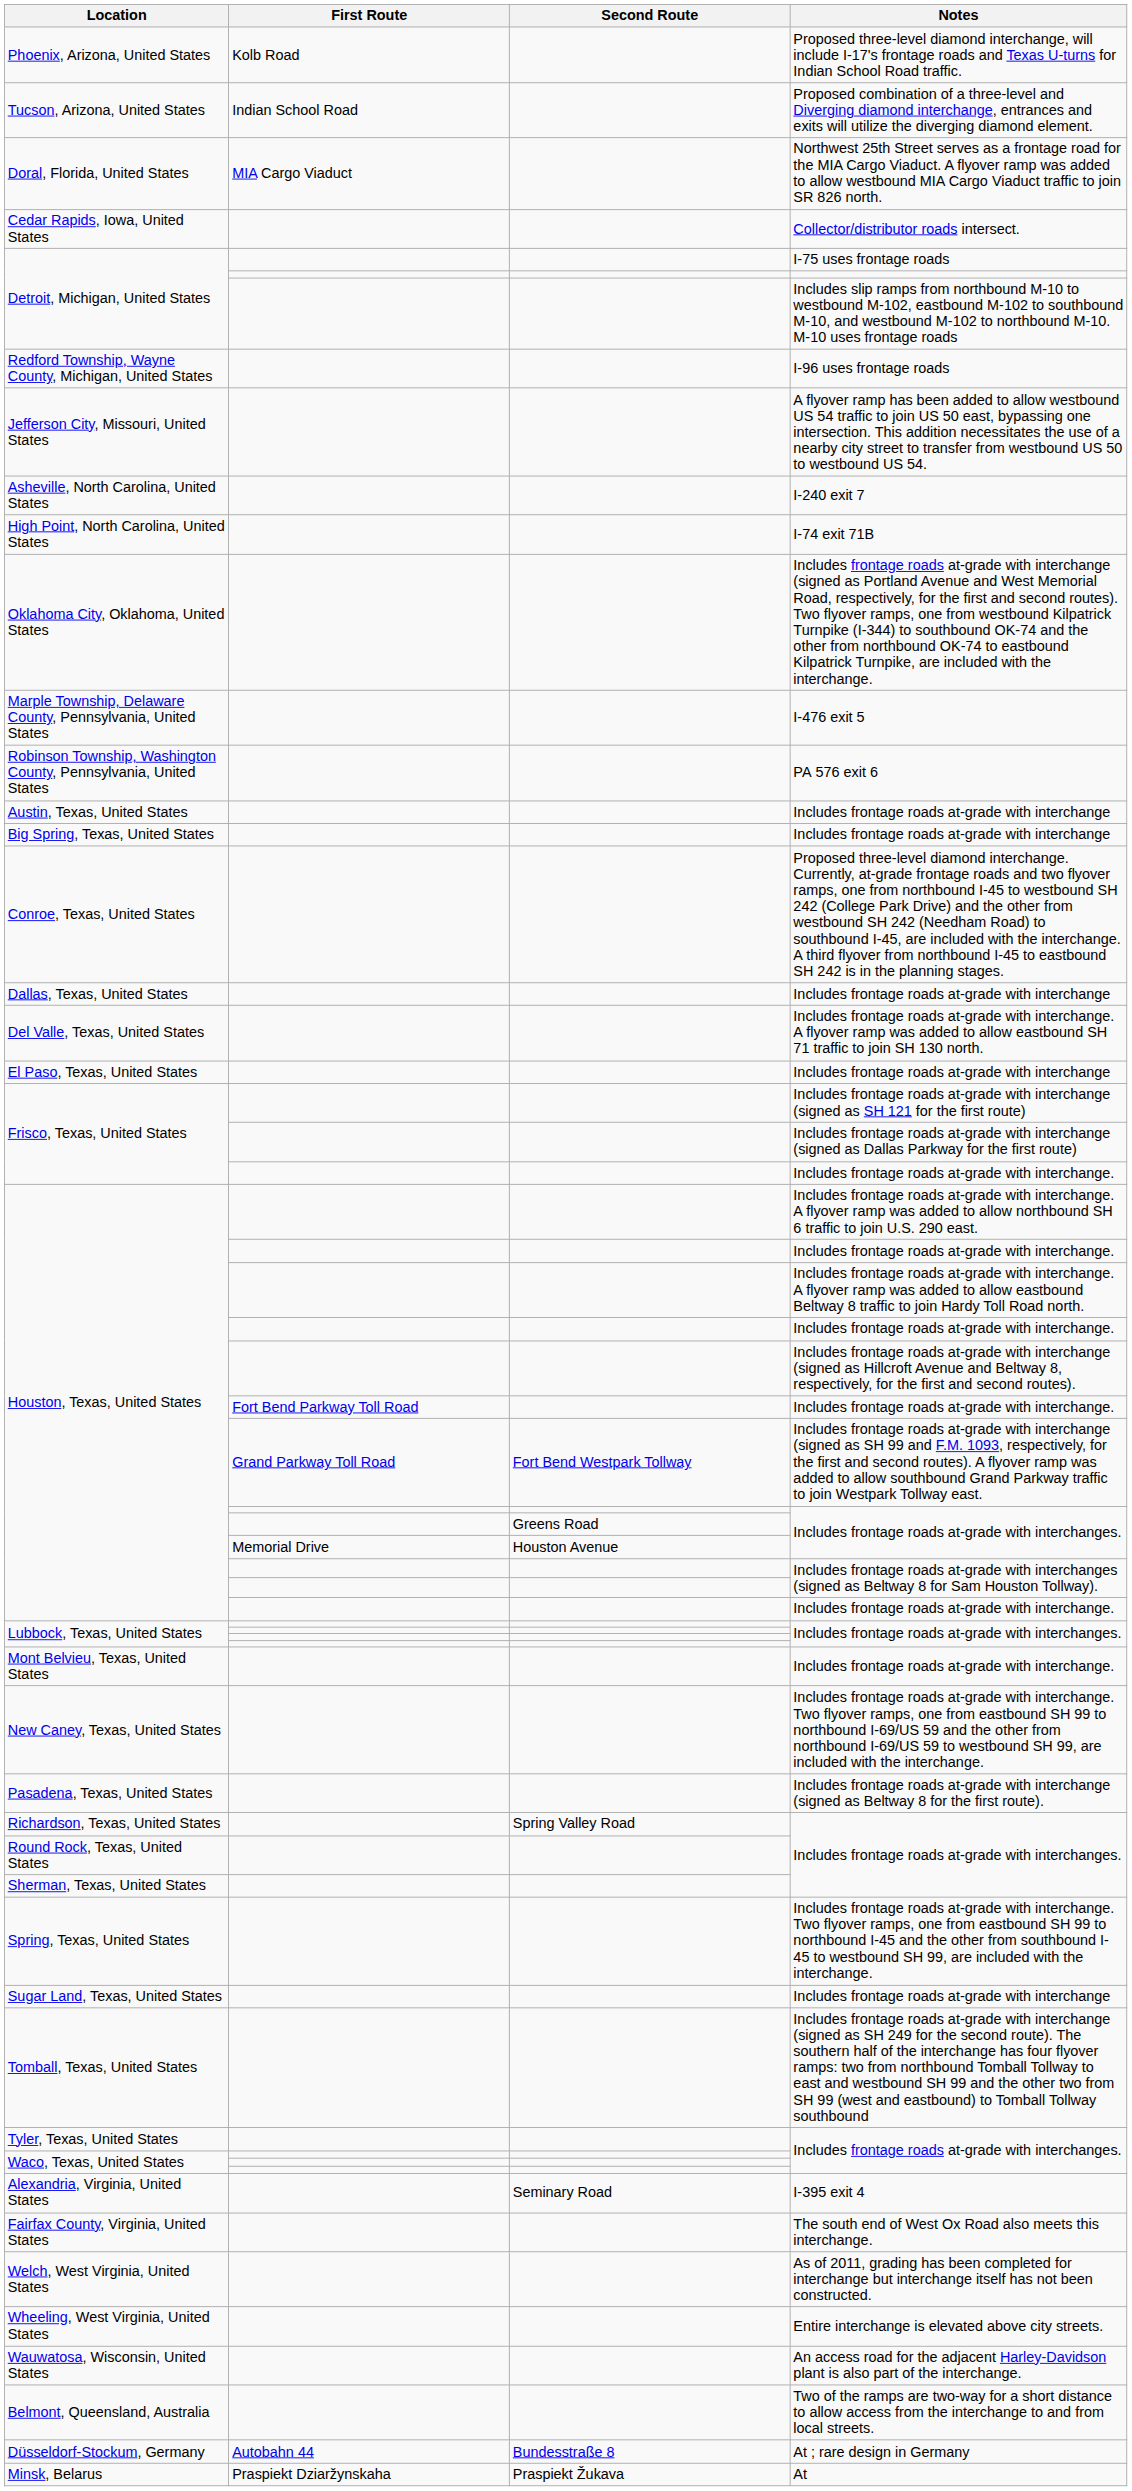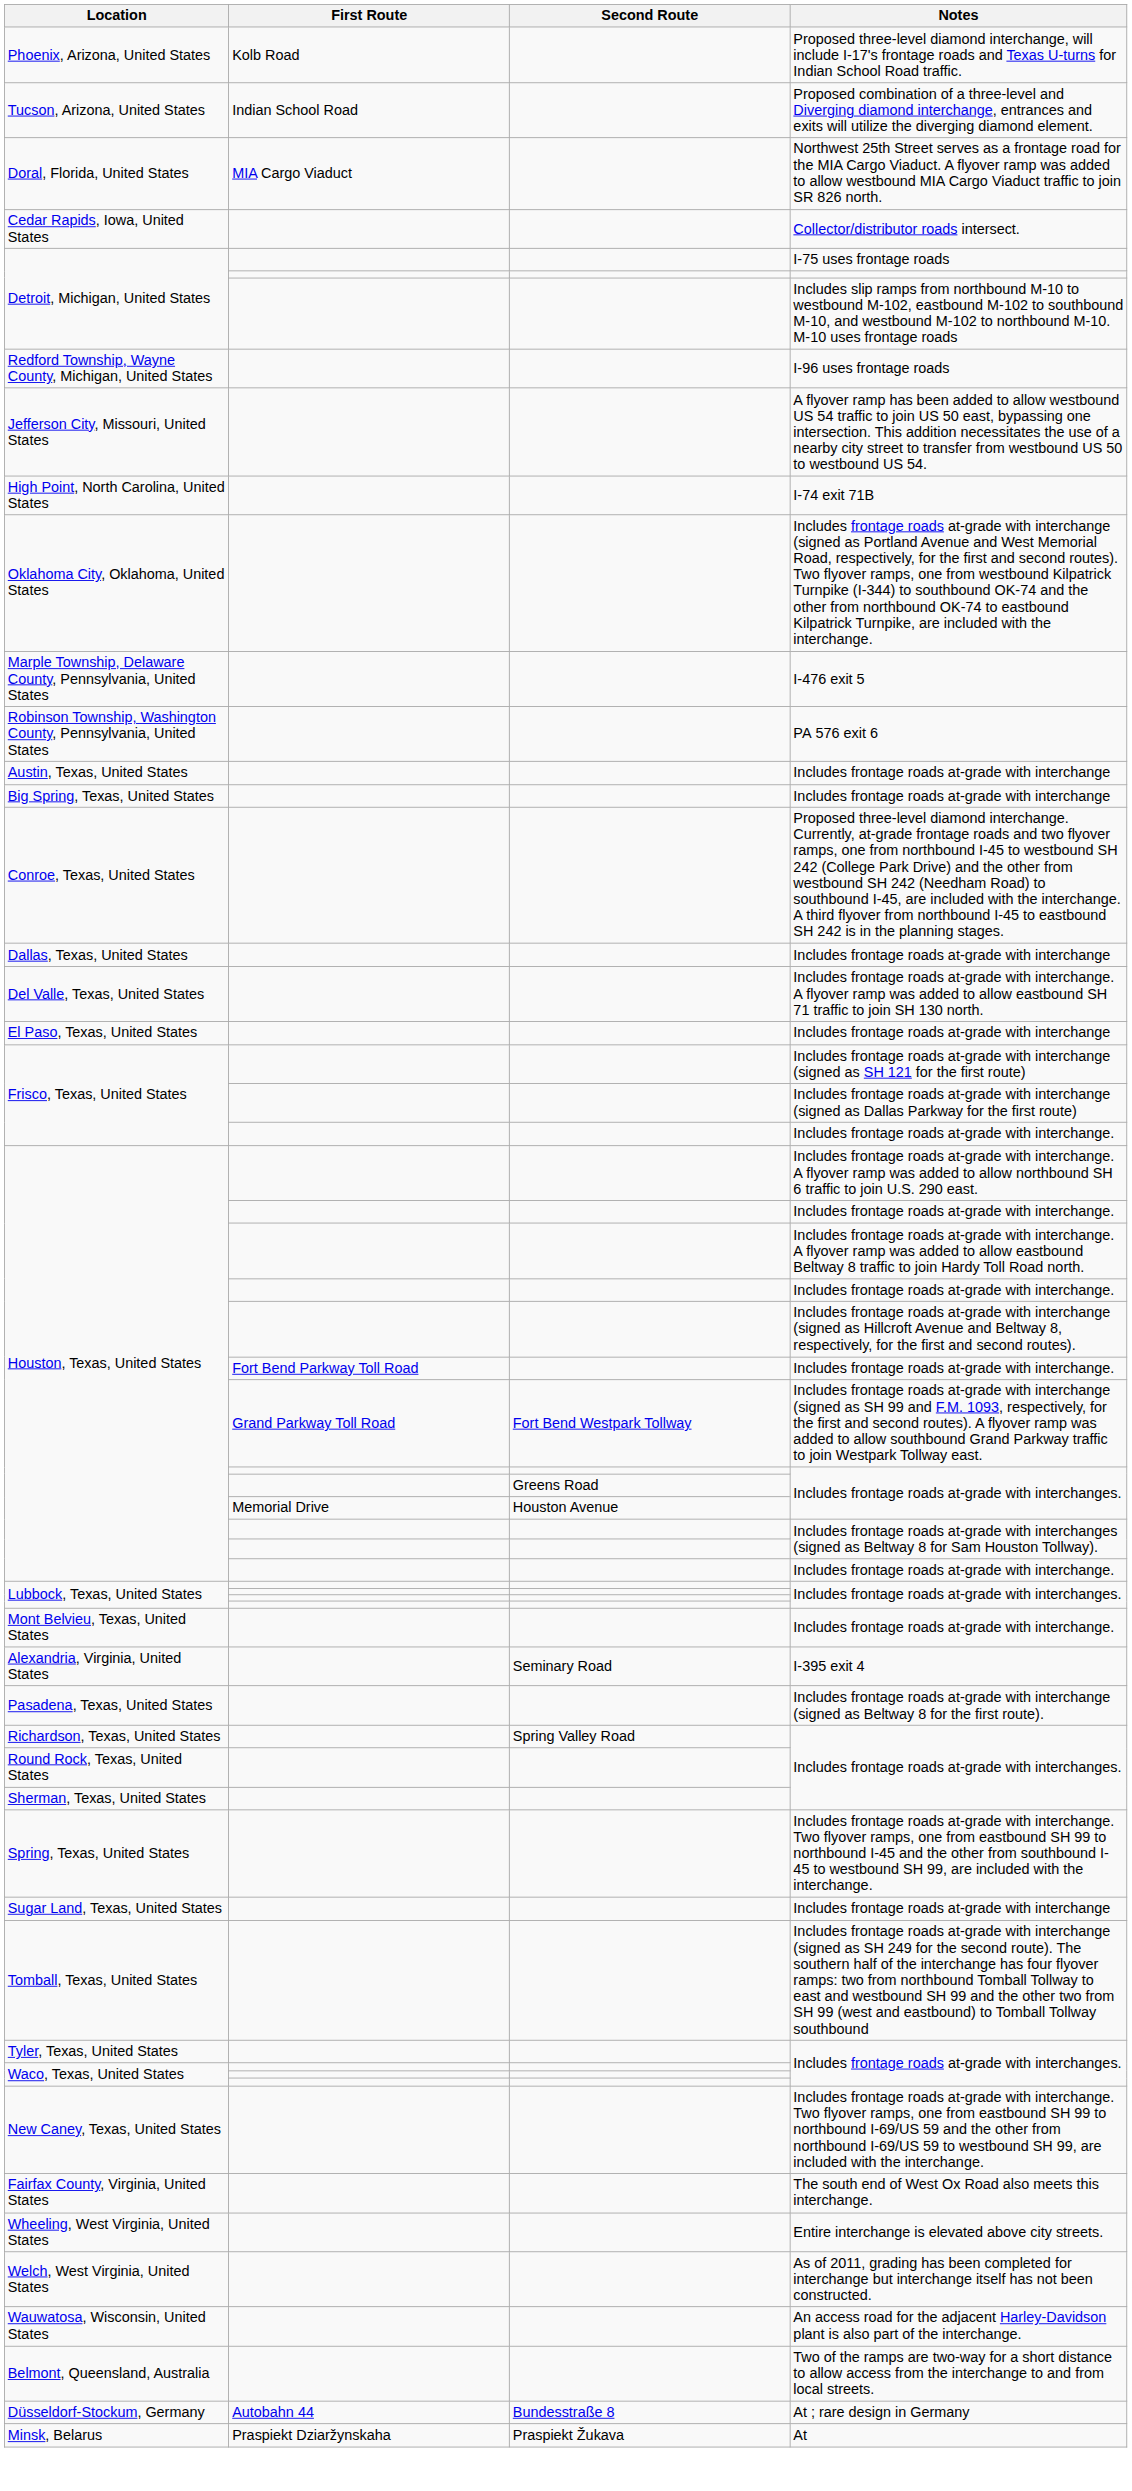 <table class="wikitable">
 <tr>
 <th width="20%">Location</th>
 <th width="25%">First Route</th>
 <th width="25%">Second Route</th>
 <th width="30%">Notes</th>
 </tr>
 <tr>
 <td><a href='#'>Phoenix</a>, Arizona, United States</td>
 <td>Kolb Road</td>
 <td></td>
 <td>Proposed three-level diamond interchange, will include I-17's frontage roads and <a href='#'>Texas U-turns</a> for Indian School Road traffic.</td>
 </tr>
 <tr>
 <td><a href='#'>Tucson</a>, Arizona, United States</td>
 <td>Indian School Road</td>
 <td></td>
 <td>Proposed combination of a three-level and <a href='#'>Diverging diamond interchange</a>, entrances and exits will utilize the diverging diamond element.</td>
 </tr>
 <tr>
 <td><a href='#'>Doral</a>, Florida, United States</td>
 <td><a href='#'>MIA</a> Cargo Viaduct</td>
 <td></td>
 <td>Northwest 25th Street serves as a frontage road for the MIA Cargo Viaduct.  A flyover ramp was added to allow westbound MIA Cargo Viaduct traffic to join SR 826 north.</td>
 </tr>
 <tr>
 <td><a href='#'>Cedar Rapids</a>, Iowa, United States</td>
 <td></td>
 <td></td>
 <td><a href='#'>Collector/distributor roads</a> intersect.</td>
 </tr>
 <tr>
 <td rowspan=3><a href='#'>Detroit</a>, Michigan, United States</td>
 <td></td>
 <td></td>
 <td>I-75 uses frontage roads</td>
 </tr>
 <tr>
 <td></td>
 <td></td>
 <td></td>
 </tr>
 <tr>
 <td></td>
 <td></td>
 <td>Includes slip ramps from northbound M-10 to westbound M-102, eastbound M-102 to southbound M-10, and westbound M-102 to northbound M-10. M-10 uses frontage roads</td>
 </tr>
 <tr>
 <td><a href='#'>Redford Township, Wayne County</a>, Michigan, United States</td>
 <td></td>
 <td></td>
 <td>I-96 uses frontage roads</td>
 </tr>
 <tr>
 <td><a href='#'>Jefferson City</a>, Missouri, United States</td>
 <td></td>
 <td></td>
 <td>A flyover ramp has been added to allow westbound US 54 traffic to join US 50 east, bypassing one intersection. This addition necessitates the use of a nearby city street to transfer from westbound US 50 to westbound US 54.</td>
-</tr>
-<tr>
-<td><a href='#'>Asheville</a>, North Carolina, United States</td>
-<td></td>
-<td></td>
-<td>I-240 exit 7</td>
 </tr>
 <tr>
 <td><a href='#'>High Point</a>, North Carolina, United States</td>
 <td></td>
 <td></td>
 <td>I-74 exit 71B</td>
 </tr>
 <tr>
 <td><a href='#'>Oklahoma City</a>, Oklahoma, United States</td>
 <td></td>
 <td></td>
 <td>Includes <a href='#'>frontage roads</a> at-grade with interchange (signed as Portland Avenue and West Memorial Road, respectively, for the first and second routes).  Two flyover ramps, one from westbound Kilpatrick Turnpike (I-344) to southbound OK-74 and the other from northbound OK-74 to eastbound Kilpatrick Turnpike, are included with the interchange.</td>
 </tr>
 <tr>
 <td><a href='#'>Marple Township, Delaware County</a>, Pennsylvania, United States</td>
 <td></td>
 <td></td>
 <td>I-476 exit 5</td>
 </tr>
 <tr>
 <td><a href='#'>Robinson Township, Washington County</a>, Pennsylvania, United States</td>
 <td></td>
 <td></td>
 <td>PA 576 exit 6</td>
 </tr>
 <tr>
 <td><a href='#'>Austin</a>, Texas, United States</td>
 <td></td>
 <td></td>
 <td>Includes frontage roads at-grade with interchange</td>
 </tr>
 <tr>
 <td><a href='#'>Big Spring</a>, Texas, United States</td>
 <td></td>
 <td></td>
 <td>Includes frontage roads at-grade with interchange</td>
 </tr>
 <tr>
 <td><a href='#'>Conroe</a>, Texas, United States</td>
 <td></td>
 <td></td>
 <td>Proposed three-level diamond interchange. Currently, at-grade frontage roads and two flyover ramps, one from northbound I-45 to westbound SH 242 (College Park Drive) and the other from westbound SH 242 (Needham Road) to southbound I-45, are included with the interchange. A third flyover from northbound I-45 to eastbound SH 242 is in the planning stages.</td>
 </tr>
 <tr>
 <td><a href='#'>Dallas</a>, Texas, United States</td>
 <td></td>
 <td></td>
 <td>Includes frontage roads at-grade with interchange</td>
 </tr>
 <tr>
 <td><a href='#'>Del Valle</a>, Texas, United States</td>
 <td></td>
 <td></td>
 <td>Includes frontage roads at-grade with interchange.  A flyover ramp was added to allow eastbound SH 71 traffic to join SH 130 north.</td>
 </tr>
 <tr>
 <td><a href='#'>El Paso</a>, Texas, United States</td>
 <td></td>
 <td></td>
 <td>Includes frontage roads at-grade with interchange</td>
 </tr>
 <tr>
 <td rowspan=3><a href='#'>Frisco</a>, Texas, United States</td>
 <td></td>
 <td></td>
 <td>Includes frontage roads at-grade with interchange (signed as <a href='#'>SH 121</a> for the first route)</td>
 </tr>
 <tr>
 <td></td>
 <td></td>
 <td>Includes frontage roads at-grade with interchange (signed as Dallas Parkway for the first route)</td>
 </tr>
 <tr>
 <td></td>
 <td></td>
 <td>Includes frontage roads at-grade with interchange.</td>
 </tr>
 <tr>
 <td rowspan=13><a href='#'>Houston</a>, Texas, United States</td>
 <td></td>
 <td></td>
 <td>Includes frontage roads at-grade with interchange.  A flyover ramp was added to allow northbound SH 6 traffic to join U.S. 290 east.</td>
 </tr>
 <tr>
 <td></td>
 <td></td>
 <td>Includes frontage roads at-grade with interchange.</td>
 </tr>
 <tr>
 <td></td>
 <td></td>
 <td>Includes frontage roads at-grade with interchange.  A flyover ramp was added to allow eastbound Beltway 8 traffic to join Hardy Toll Road north.</td>
 </tr>
 <tr>
 <td></td>
 <td></td>
 <td>Includes frontage roads at-grade with interchange.</td>
 </tr>
 <tr>
 <td></td>
 <td></td>
 <td>Includes frontage roads at-grade with interchange (signed as Hillcroft Avenue and Beltway 8, respectively, for the first and second routes).</td>
 </tr>
 <tr>
 <td><a href='#'>Fort Bend Parkway Toll Road</a></td>
 <td></td>
 <td>Includes frontage roads at-grade with interchange.</td>
 </tr>
 <tr>
 <td><a href='#'>Grand Parkway Toll Road</a></td>
 <td><a href='#'>Fort Bend Westpark Tollway</a></td>
 <td>Includes frontage roads at-grade with interchange (signed as SH 99 and <a href='#'>F.M. 1093</a>, respectively, for the first and second routes).  A flyover ramp was added to allow southbound Grand Parkway traffic to join Westpark Tollway east.</td>
 </tr>
 <tr>
 <td></td>
 <td></td>
 <td rowspan=3>Includes frontage roads at-grade with interchanges.</td>
 </tr>
 <tr>
 <td></td>
 <td>Greens Road</td>
 </tr>
 <tr>
 <td>Memorial Drive</td>
 <td>Houston Avenue</td>
 </tr>
 <tr>
 <td></td>
 <td></td>
 <td rowspan=2>Includes frontage roads at-grade with interchanges (signed as Beltway 8 for Sam Houston Tollway).</td>
 </tr>
 <tr>
 <td></td>
 <td></td>
 </tr>
 <tr>
 <td></td>
 <td></td>
 <td>Includes frontage roads at-grade with interchange.</td>
 </tr>
 <tr>
 <td rowspan=4><a href='#'>Lubbock</a>, Texas, United States</td>
 <td></td>
 <td></td>
 <td rowspan=4>Includes frontage roads at-grade with interchanges.</td>
 </tr>
 <tr>
 <td></td>
 <td></td>
 </tr>
 <tr>
 <td></td>
 <td></td>
 </tr>
 <tr>
 <td></td>
 <td></td>
 </tr>
 <tr>
 <td><a href='#'>Mont Belvieu</a>, Texas, United States</td>
 <td></td>
 <td></td>
 <td>Includes frontage roads at-grade with interchange.</td>
 </tr>
 <tr>
-<td><a href='#'>New Caney</a>, Texas, United States</td>
+<td><a href='#'>Alexandria</a>, Virginia, United States</td>
 <td></td>
-<td></td>
-<td>Includes frontage roads at-grade with interchange.  Two flyover ramps, one from eastbound SH 99 to northbound I-69/US 59 and the other from northbound I-69/US 59 to westbound SH 99, are included with the interchange.</td>
+<td>Seminary Road</td>
+<td>I-395 exit 4</td>
 </tr>
 <tr>
 <td><a href='#'>Pasadena</a>, Texas, United States</td>
 <td></td>
 <td></td>
 <td>Includes frontage roads at-grade with interchange (signed as Beltway 8 for the first route).</td>
 </tr>
 <tr>
 <td><a href='#'>Richardson</a>, Texas, United States</td>
 <td></td>
 <td>Spring Valley Road</td>
 <td rowspan=3>Includes frontage roads at-grade with interchanges.</td>
 </tr>
 <tr>
 <td><a href='#'>Round Rock</a>, Texas, United States</td>
 <td></td>
 <td></td>
 </tr>
 <tr>
 <td><a href='#'>Sherman</a>, Texas, United States</td>
 <td></td>
 <td></td>
 </tr>
 <tr>
 <td><a href='#'>Spring</a>, Texas, United States</td>
 <td></td>
 <td></td>
 <td>Includes frontage roads at-grade with interchange.  Two flyover ramps, one from eastbound SH 99 to northbound I-45 and the other from southbound I-45 to westbound SH 99, are included with the interchange.</td>
 </tr>
 <tr>
 <td><a href='#'>Sugar Land</a>, Texas, United States</td>
 <td></td>
 <td></td>
 <td>Includes frontage roads at-grade with interchange</td>
 </tr>
 <tr>
 <td><a href='#'>Tomball</a>, Texas, United States</td>
 <td></td>
 <td></td>
 <td>Includes frontage roads at-grade with interchange (signed as SH 249 for the second route).  The southern half of the interchange has four flyover ramps: two from northbound Tomball Tollway to east and westbound SH 99 and the other two from SH 99 (west and eastbound) to Tomball Tollway southbound</td>
 </tr>
 <tr>
 <td><a href='#'>Tyler</a>, Texas, United States</td>
 <td></td>
 <td></td>
 <td rowspan=4>Includes <a href='#'>frontage roads</a> at-grade with interchanges.</td>
 </tr>
 <tr>
 <td rowspan=3><a href='#'>Waco</a>, Texas, United States</td>
 <td></td>
 <td></td>
 </tr>
 <tr>
 <td></td>
 <td></td>
 </tr>
 <tr>
 <td></td>
 <td></td>
 </tr>
 <tr>
-<td><a href='#'>Alexandria</a>, Virginia, United States</td>
+<td><a href='#'>New Caney</a>, Texas, United States</td>
 <td></td>
-<td>Seminary Road</td>
-<td>I-395 exit 4</td>
+<td></td>
+<td>Includes frontage roads at-grade with interchange.  Two flyover ramps, one from eastbound SH 99 to northbound I-69/US 59 and the other from northbound I-69/US 59 to westbound SH 99, are included with the interchange.</td>
 </tr>
 <tr>
 <td><a href='#'>Fairfax County</a>, Virginia, United States</td>
 <td></td>
 <td></td>
 <td>The south end of West Ox Road also meets this interchange.</td>
 </tr>
 <tr>
+<td><a href='#'>Wheeling</a>, West Virginia, United States</td>
+<td></td>
+<td></td>
+<td>Entire interchange is elevated above city streets.</td>
+</tr>
+<tr>
 <td><a href='#'>Welch</a>, West Virginia, United States</td>
 <td></td>
 <td></td>
 <td>As of 2011, grading has been completed for interchange but interchange itself has not been constructed.</td>
-</tr>
-<tr>
-<td><a href='#'>Wheeling</a>, West Virginia, United States</td>
-<td></td>
-<td></td>
-<td>Entire interchange is elevated above city streets.</td>
 </tr>
 <tr>
 <td><a href='#'>Wauwatosa</a>, Wisconsin, United States</td>
 <td></td>
 <td></td>
 <td>An access road for the adjacent <a href='#'>Harley-Davidson</a> plant is also part of the interchange.</td>
 </tr>
 <tr>
 <td><a href='#'>Belmont</a>, Queensland, Australia</td>
 <td></td>
 <td></td>
 <td>Two of the ramps are two-way for a short distance to allow access from the interchange to and from local streets.</td>
 </tr>
 <tr>
 <td><a href='#'>Düsseldorf-Stockum</a>, Germany</td>
 <td> <a href='#'>Autobahn 44</a></td>
 <td> <a href='#'>Bundesstraße 8</a></td>
 <td>At ; rare design in Germany</td>
 </tr>
 <tr>
 <td><a href='#'>Minsk</a>, Belarus</td>
 <td>Praspiekt Dziaržynskaha</td>
 <td>Praspiekt Žukava</td>
 <td>At </td>
 </tr>
 </table>
